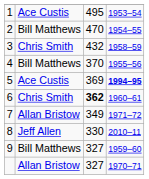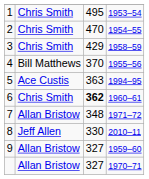 <table class="wikitable">
 <tr>
 </tr>
 <tr>
 <td>1</td>
-<td><a href='#'>Ace Custis</a></td>
+<td><a href='#'>Chris Smith</a></td>
 <td>495</td>
 <td style="font-size:80%;"><a href='#'>1953–54</a></td>
 </tr>
 <tr>
 <td>2</td>
-<td>Bill Matthews</td>
+<td><a href='#'>Chris Smith</a></td>
 <td>470</td>
 <td style="font-size:80%;"><a href='#'>1954–55</a></td>
 </tr>
 <tr>
 <td>3</td>
 <td><a href='#'>Chris Smith</a></td>
-<td>432</td>
+<td>429</td>
 <td style="font-size:80%;"><a href='#'>1958–59</a></td>
 </tr>
 <tr>
 <td>4</td>
 <td>Bill Matthews</td>
 <td>370</td>
 <td style="font-size:80%;"><a href='#'>1955–56</a></td>
 </tr>
 <tr>
 <td>5</td>
 <td><a href='#'>Ace Custis</a></td>
-<td>369</td>
-<td style="font-size:80%;"><strong><a href='#'>1994–95</a></strong></td>
+<td>363</td>
+<td style="font-size:80%;"><a href='#'>1994–95</a></td>
 </tr>
 <tr>
 <td>6</td>
 <td><a href='#'>Chris Smith</a></td>
 <td><strong>362</strong></td>
 <td style="font-size:80%;"><a href='#'>1960–61</a></td>
 </tr>
 <tr>
 <td>7</td>
 <td><a href='#'>Allan Bristow</a></td>
-<td>349</td>
+<td>348</td>
 <td style="font-size:80%;"><a href='#'>1971–72</a></td>
 </tr>
 <tr>
 <td>8</td>
 <td><a href='#'>Jeff Allen</a></td>
 <td>330</td>
 <td style="font-size:80%;"><a href='#'>2010–11</a></td>
 </tr>
 <tr>
 <td>9</td>
-<td>Bill Matthews</td>
+<td><a href='#'>Allan Bristow</a></td>
 <td>327</td>
 <td style="font-size:80%;"><a href='#'>1959–60</a></td>
 </tr>
 <tr>
 <td></td>
 <td><a href='#'>Allan Bristow</a></td>
 <td>327</td>
 <td style="font-size:80%;"><a href='#'>1970–71</a></td>
 </tr>
 </table>
